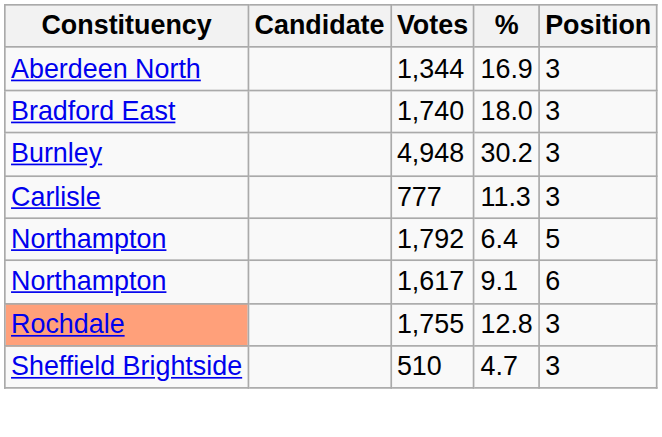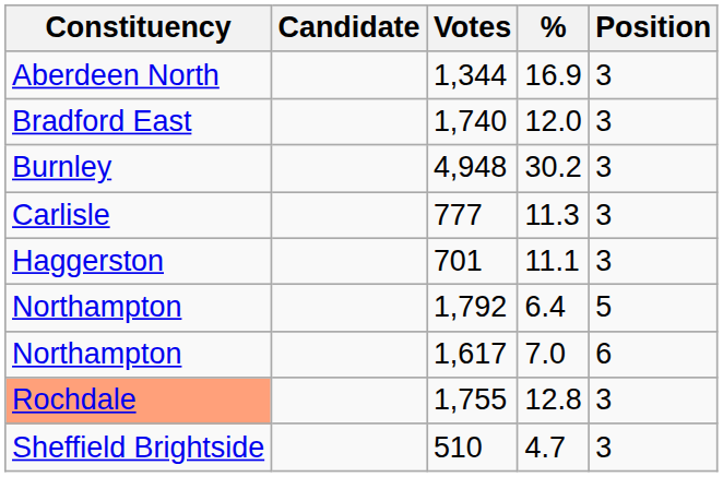 <table class="wikitable sortable">
 <tr>
 <th>Constituency</th>
 <th>Candidate</th>
 <th>Votes</th>
 <th>%</th>
 <th>Position</th>
 </tr>
 <tr>
 <td><a href='#'>Aberdeen North</a></td>
 <td></td>
 <td>1,344</td>
 <td>16.9</td>
 <td>3</td>
 </tr>
 <tr>
 <td><a href='#'>Bradford East</a></td>
 <td></td>
 <td>1,740</td>
-<td>18.0</td>
+<td>12.0</td>
 <td>3</td>
 </tr>
 <tr>
 <td><a href='#'>Burnley</a></td>
 <td></td>
 <td>4,948</td>
 <td>30.2</td>
 <td>3</td>
 </tr>
 <tr>
 <td><a href='#'>Carlisle</a></td>
 <td></td>
 <td>777</td>
 <td>11.3</td>
 <td>3</td>
 </tr>
 <tr>
+<td><a href='#'>Haggerston</a></td>
+<td></td>
+<td>701</td>
+<td>11.1</td>
+<td>3</td>
+</tr>
+<tr>
 <td><a href='#'>Northampton</a></td>
 <td></td>
 <td>1,792</td>
 <td>6.4</td>
 <td>5</td>
 </tr>
 <tr>
 <td><a href='#'>Northampton</a></td>
 <td></td>
 <td>1,617</td>
-<td>9.1</td>
+<td>7.0</td>
 <td>6</td>
 </tr>
 <tr>
 <td style="background: lightsalmon;"><a href='#'>Rochdale</a></td>
 <td></td>
 <td>1,755</td>
 <td>12.8</td>
 <td>3</td>
 </tr>
 <tr>
 <td><a href='#'>Sheffield Brightside</a></td>
 <td></td>
 <td>510</td>
 <td>4.7</td>
 <td>3</td>
 </tr>
 </table>
